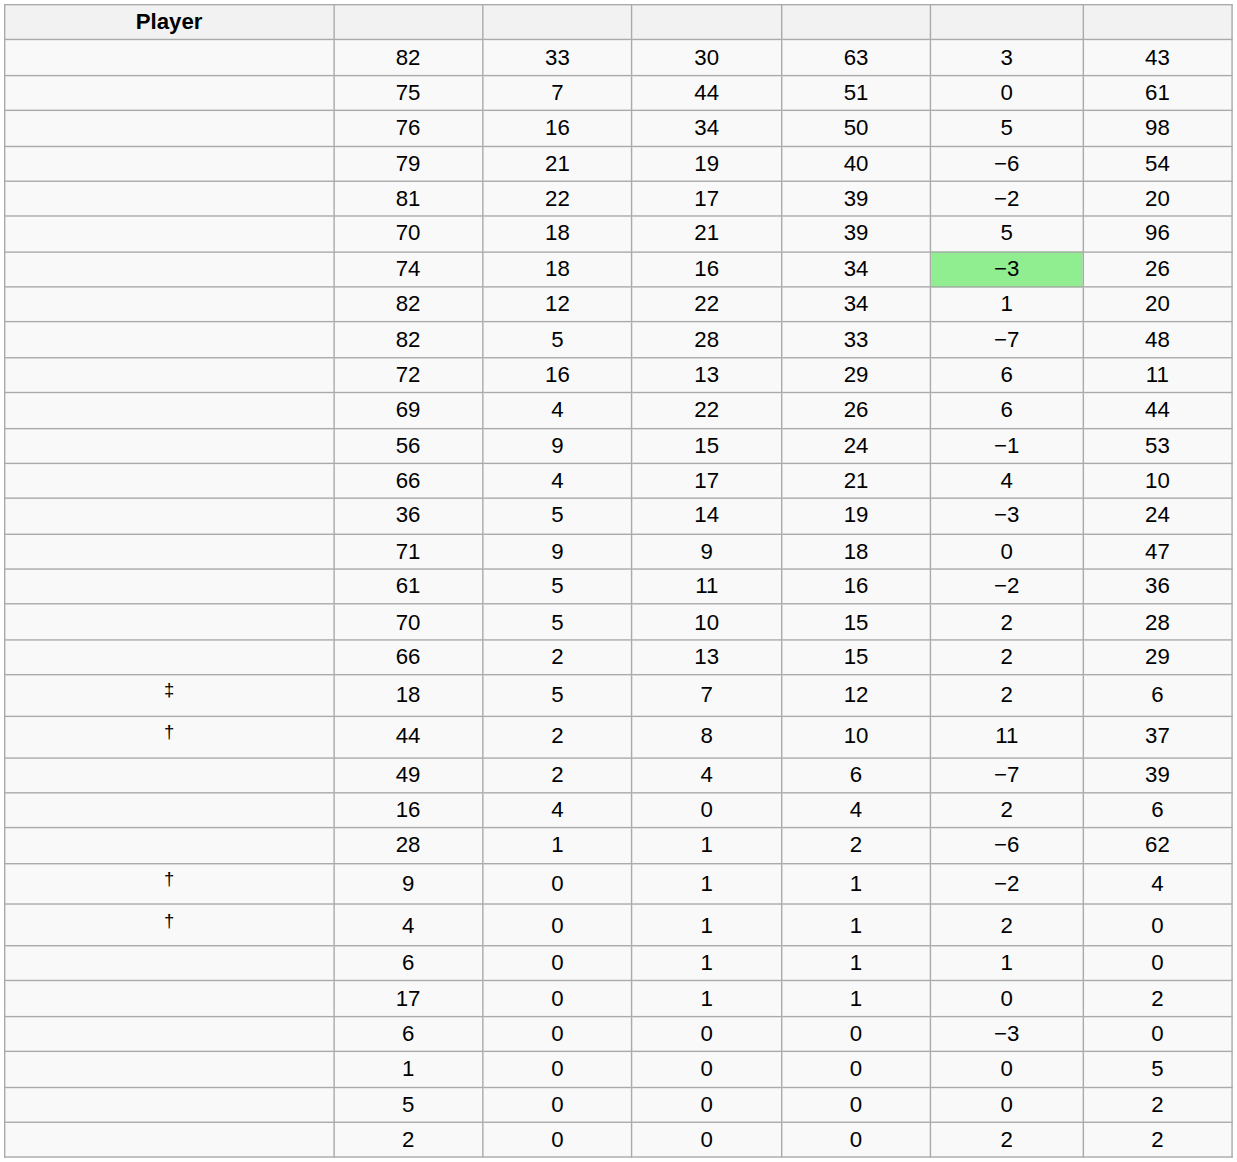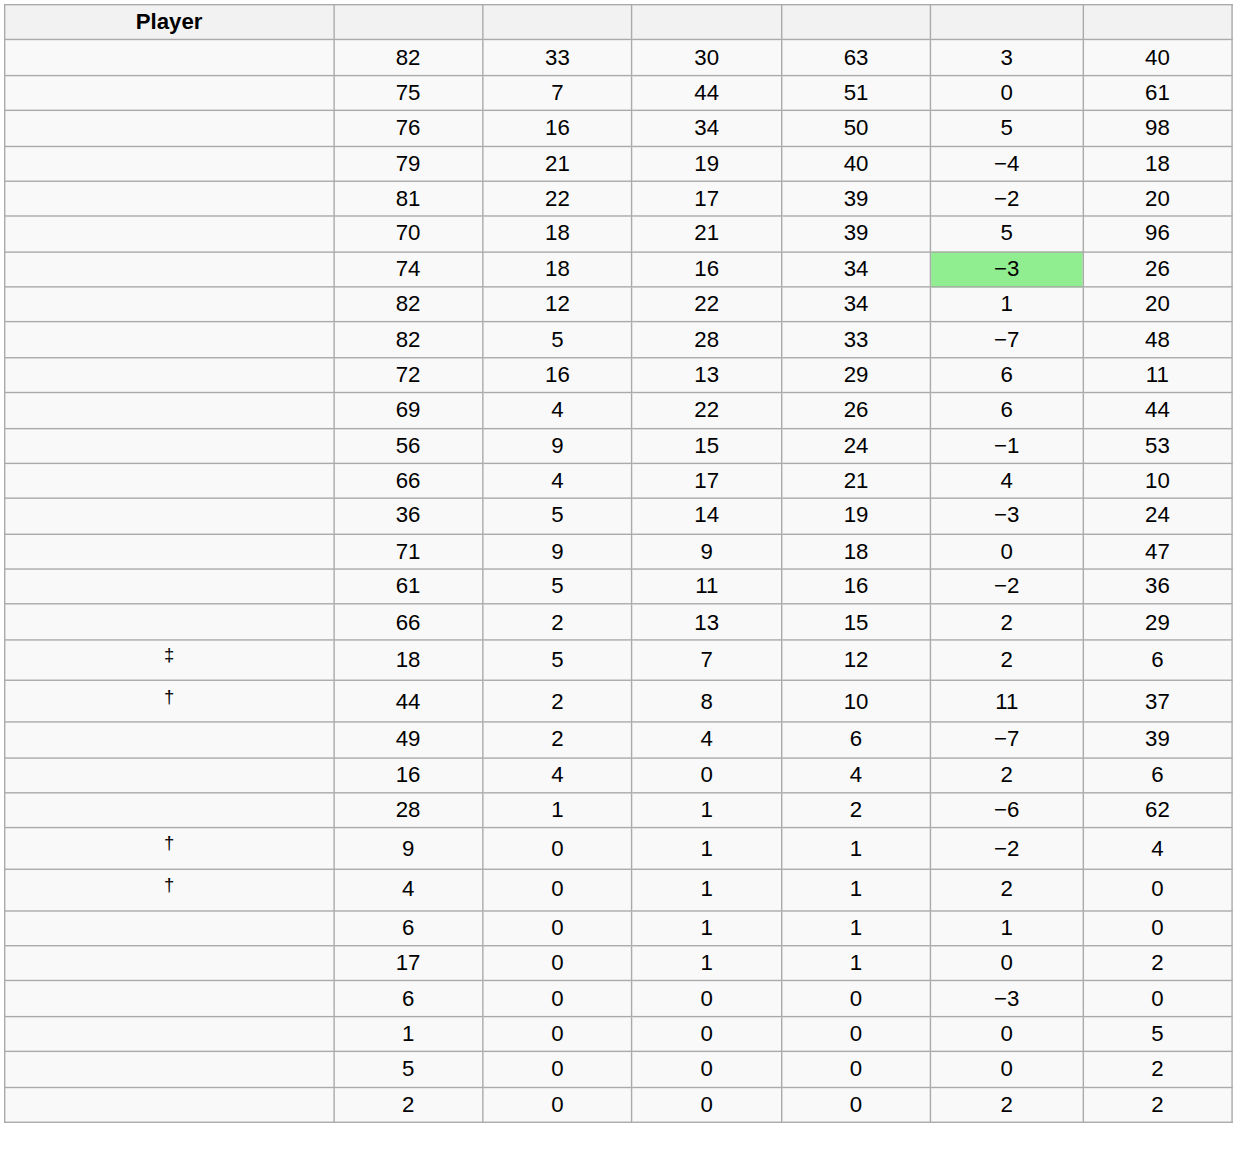 <table class="wikitable sortable" style="width:100%; text-align:center;">
 <tr>
 <th>Player</th>
 <th></th>
 <th></th>
 <th></th>
 <th></th>
 <th data-sort-type="number"></th>
 <th></th>
 </tr>
 <tr>
 <td></td>
 <td>82</td>
 <td>33</td>
 <td>30</td>
 <td>63</td>
 <td>3</td>
-<td>43</td>
+<td>40</td>
 </tr>
 <tr>
 <td></td>
 <td>75</td>
 <td>7</td>
 <td>44</td>
 <td>51</td>
 <td>0</td>
 <td>61</td>
 </tr>
 <tr>
 <td></td>
 <td>76</td>
 <td>16</td>
 <td>34</td>
 <td>50</td>
 <td>5</td>
 <td>98</td>
 </tr>
 <tr>
 <td></td>
 <td>79</td>
 <td>21</td>
 <td>19</td>
 <td>40</td>
-<td>−6</td>
-<td>54</td>
+<td>−4</td>
+<td>18</td>
 </tr>
 <tr>
 <td></td>
 <td>81</td>
 <td>22</td>
 <td>17</td>
 <td>39</td>
 <td>−2</td>
 <td>20</td>
 </tr>
 <tr>
 <td></td>
 <td>70</td>
 <td>18</td>
 <td>21</td>
 <td>39</td>
 <td>5</td>
 <td>96</td>
 </tr>
 <tr>
 <td></td>
 <td>74</td>
 <td>18</td>
 <td>16</td>
 <td>34</td>
 <td style="background: lightgreen;">−3</td>
 <td>26</td>
 </tr>
 <tr>
 <td></td>
 <td>82</td>
 <td>12</td>
 <td>22</td>
 <td>34</td>
 <td>1</td>
 <td>20</td>
 </tr>
 <tr>
 <td></td>
 <td>82</td>
 <td>5</td>
 <td>28</td>
 <td>33</td>
 <td>−7</td>
 <td>48</td>
 </tr>
 <tr>
 <td></td>
 <td>72</td>
 <td>16</td>
 <td>13</td>
 <td>29</td>
 <td>6</td>
 <td>11</td>
 </tr>
 <tr>
 <td></td>
 <td>69</td>
 <td>4</td>
 <td>22</td>
 <td>26</td>
 <td>6</td>
 <td>44</td>
 </tr>
 <tr>
 <td></td>
 <td>56</td>
 <td>9</td>
 <td>15</td>
 <td>24</td>
 <td>−1</td>
 <td>53</td>
 </tr>
 <tr>
 <td></td>
 <td>66</td>
 <td>4</td>
 <td>17</td>
 <td>21</td>
 <td>4</td>
 <td>10</td>
 </tr>
 <tr>
 <td></td>
 <td>36</td>
 <td>5</td>
 <td>14</td>
 <td>19</td>
 <td>−3</td>
 <td>24</td>
 </tr>
 <tr>
 <td></td>
 <td>71</td>
 <td>9</td>
 <td>9</td>
 <td>18</td>
 <td>0</td>
 <td>47</td>
 </tr>
 <tr>
 <td></td>
 <td>61</td>
 <td>5</td>
 <td>11</td>
 <td>16</td>
 <td>−2</td>
 <td>36</td>
-</tr>
-<tr>
-<td></td>
-<td>70</td>
-<td>5</td>
-<td>10</td>
-<td>15</td>
-<td>2</td>
-<td>28</td>
 </tr>
 <tr>
 <td></td>
 <td>66</td>
 <td>2</td>
 <td>13</td>
 <td>15</td>
 <td>2</td>
 <td>29</td>
 </tr>
 <tr>
 <td><sup>‡</sup></td>
 <td>18</td>
 <td>5</td>
 <td>7</td>
 <td>12</td>
 <td>2</td>
 <td>6</td>
 </tr>
 <tr>
 <td><sup>†</sup></td>
 <td>44</td>
 <td>2</td>
 <td>8</td>
 <td>10</td>
 <td>11</td>
 <td>37</td>
 </tr>
 <tr>
 <td></td>
 <td>49</td>
 <td>2</td>
 <td>4</td>
 <td>6</td>
 <td>−7</td>
 <td>39</td>
 </tr>
 <tr>
 <td></td>
 <td>16</td>
 <td>4</td>
 <td>0</td>
 <td>4</td>
 <td>2</td>
 <td>6</td>
 </tr>
 <tr>
 <td></td>
 <td>28</td>
 <td>1</td>
 <td>1</td>
 <td>2</td>
 <td>−6</td>
 <td>62</td>
 </tr>
 <tr>
 <td><sup>†</sup></td>
 <td>9</td>
 <td>0</td>
 <td>1</td>
 <td>1</td>
 <td>−2</td>
 <td>4</td>
 </tr>
 <tr>
 <td><sup>†</sup></td>
 <td>4</td>
 <td>0</td>
 <td>1</td>
 <td>1</td>
 <td>2</td>
 <td>0</td>
 </tr>
 <tr>
 <td></td>
 <td>6</td>
 <td>0</td>
 <td>1</td>
 <td>1</td>
 <td>1</td>
 <td>0</td>
 </tr>
 <tr>
 <td></td>
 <td>17</td>
 <td>0</td>
 <td>1</td>
 <td>1</td>
 <td>0</td>
 <td>2</td>
 </tr>
 <tr>
 <td></td>
 <td>6</td>
 <td>0</td>
 <td>0</td>
 <td>0</td>
 <td>−3</td>
 <td>0</td>
 </tr>
 <tr>
 <td></td>
 <td>1</td>
 <td>0</td>
 <td>0</td>
 <td>0</td>
 <td>0</td>
 <td>5</td>
 </tr>
 <tr>
 <td></td>
 <td>5</td>
 <td>0</td>
 <td>0</td>
 <td>0</td>
 <td>0</td>
 <td>2</td>
 </tr>
 <tr>
 <td></td>
 <td>2</td>
 <td>0</td>
 <td>0</td>
 <td>0</td>
 <td>2</td>
 <td>2</td>
 </tr>
 </table>
